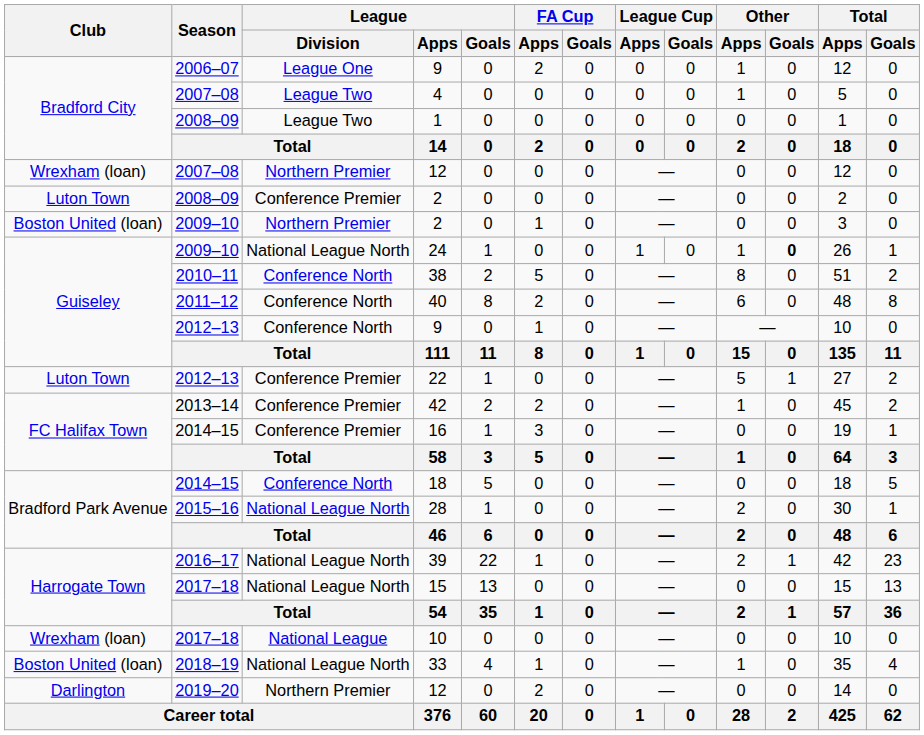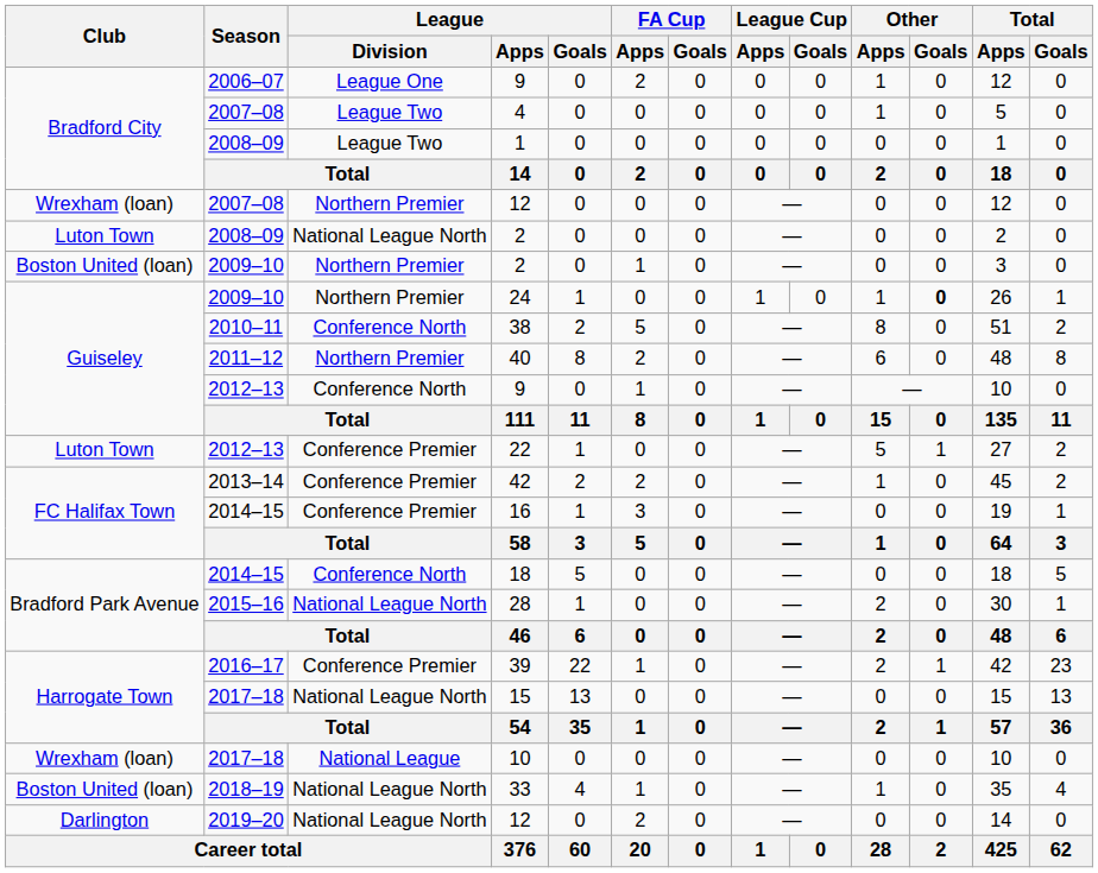 <table class=wikitable style=text-align:center>
 <tr>
 <th rowspan=2>Club</th>
 <th rowspan=2>Season</th>
 <th colspan=3>League</th>
 <th colspan=2><a href='#'>FA Cup</a></th>
 <th colspan=2>League Cup</th>
 <th colspan=2>Other</th>
 <th colspan=2>Total</th>
 </tr>
 <tr>
 <th>Division</th>
 <th>Apps</th>
 <th>Goals</th>
 <th>Apps</th>
 <th>Goals</th>
 <th>Apps</th>
 <th>Goals</th>
 <th>Apps</th>
 <th>Goals</th>
 <th>Apps</th>
 <th>Goals</th>
 </tr>
 <tr>
 <td rowspan=4><a href='#'>Bradford City</a></td>
 <td><a href='#'>2006–07</a></td>
 <td><a href='#'>League One</a></td>
 <td>9</td>
 <td>0</td>
 <td>2</td>
 <td>0</td>
 <td>0</td>
 <td>0</td>
 <td>1</td>
 <td>0</td>
 <td>12</td>
 <td>0</td>
 </tr>
 <tr>
 <td><a href='#'>2007–08</a></td>
 <td><a href='#'>League Two</a></td>
 <td>4</td>
 <td>0</td>
 <td>0</td>
 <td>0</td>
 <td>0</td>
 <td>0</td>
 <td>1</td>
 <td>0</td>
 <td>5</td>
 <td>0</td>
 </tr>
 <tr>
 <td><a href='#'>2008–09</a></td>
 <td>League Two</td>
 <td>1</td>
 <td>0</td>
 <td>0</td>
 <td>0</td>
 <td>0</td>
 <td>0</td>
 <td>0</td>
 <td>0</td>
 <td>1</td>
 <td>0</td>
 </tr>
 <tr>
 <th colspan=2>Total</th>
 <th>14</th>
 <th>0</th>
 <th>2</th>
 <th>0</th>
 <th>0</th>
 <th>0</th>
 <th>2</th>
 <th>0</th>
 <th>18</th>
 <th>0</th>
 </tr>
 <tr>
 <td><a href='#'>Wrexham</a> (loan)</td>
 <td><a href='#'>2007–08</a></td>
 <td><a href='#'>Northern Premier</a></td>
 <td>12</td>
 <td>0</td>
 <td>0</td>
 <td>0</td>
 <td colspan=2>—</td>
 <td>0</td>
 <td>0</td>
 <td>12</td>
 <td>0</td>
 </tr>
 <tr>
 <td><a href='#'>Luton Town</a></td>
 <td><a href='#'>2008–09</a></td>
-<td>Conference Premier</td>
+<td>National League North</td>
 <td>2</td>
 <td>0</td>
 <td>0</td>
 <td>0</td>
 <td colspan=2>—</td>
 <td>0</td>
 <td>0</td>
 <td>2</td>
 <td>0</td>
 </tr>
 <tr>
 <td><a href='#'>Boston United</a> (loan)</td>
 <td><a href='#'>2009–10</a></td>
 <td><a href='#'>Northern Premier</a></td>
 <td>2</td>
 <td>0</td>
 <td>1</td>
 <td>0</td>
 <td colspan=2>—</td>
 <td>0</td>
 <td>0</td>
 <td>3</td>
 <td>0</td>
 </tr>
 <tr>
 <td rowspan=5><a href='#'>Guiseley</a></td>
 <td><a href='#'>2009–10</a></td>
-<td>National League North</td>
+<td>Northern Premier</td>
 <td>24</td>
 <td>1</td>
 <td>0</td>
 <td>0</td>
 <td>1</td>
 <td>0</td>
 <td>1</td>
 <td><strong>0</strong></td>
 <td>26</td>
 <td>1</td>
 </tr>
 <tr>
 <td><a href='#'>2010–11</a></td>
 <td><a href='#'>Conference North</a></td>
 <td>38</td>
 <td>2</td>
 <td>5</td>
 <td>0</td>
 <td colspan=2>—</td>
 <td>8</td>
 <td>0</td>
 <td>51</td>
 <td>2</td>
 </tr>
 <tr>
 <td><a href='#'>2011–12</a></td>
-<td>Conference North</td>
+<td><a href='#'>Northern Premier</a></td>
 <td>40</td>
 <td>8</td>
 <td>2</td>
 <td>0</td>
 <td colspan=2>—</td>
 <td>6</td>
 <td>0</td>
 <td>48</td>
 <td>8</td>
 </tr>
 <tr>
 <td><a href='#'>2012–13</a></td>
 <td>Conference North</td>
 <td>9</td>
 <td>0</td>
 <td>1</td>
 <td>0</td>
 <td colspan=2>—</td>
 <td colspan=2>—</td>
 <td>10</td>
 <td>0</td>
 </tr>
 <tr>
 <th colspan=2>Total</th>
 <th>111</th>
 <th>11</th>
 <th>8</th>
 <th>0</th>
 <th>1</th>
 <th>0</th>
 <th>15</th>
 <th>0</th>
 <th>135</th>
 <th>11</th>
 </tr>
 <tr>
 <td><a href='#'>Luton Town</a></td>
 <td><a href='#'>2012–13</a></td>
 <td>Conference Premier</td>
 <td>22</td>
 <td>1</td>
 <td>0</td>
 <td>0</td>
 <td colspan=2>—</td>
 <td>5</td>
 <td>1</td>
 <td>27</td>
 <td>2</td>
 </tr>
 <tr>
 <td rowspan=3><a href='#'>FC Halifax Town</a></td>
 <td>2013–14</td>
 <td>Conference Premier</td>
 <td>42</td>
 <td>2</td>
 <td>2</td>
 <td>0</td>
 <td colspan=2>—</td>
 <td>1</td>
 <td>0</td>
 <td>45</td>
 <td>2</td>
 </tr>
 <tr>
 <td>2014–15</td>
 <td>Conference Premier</td>
 <td>16</td>
 <td>1</td>
 <td>3</td>
 <td>0</td>
 <td colspan=2>—</td>
 <td>0</td>
 <td>0</td>
 <td>19</td>
 <td>1</td>
 </tr>
 <tr>
 <th colspan=2>Total</th>
 <th>58</th>
 <th>3</th>
 <th>5</th>
 <th>0</th>
 <th colspan=2>—</th>
 <th>1</th>
 <th>0</th>
 <th>64</th>
 <th>3</th>
 </tr>
 <tr>
 <td rowspan=3>Bradford Park Avenue</td>
 <td><a href='#'>2014–15</a></td>
 <td><a href='#'>Conference North</a></td>
 <td>18</td>
 <td>5</td>
 <td>0</td>
 <td>0</td>
 <td colspan=2>—</td>
 <td>0</td>
 <td>0</td>
 <td>18</td>
 <td>5</td>
 </tr>
 <tr>
 <td><a href='#'>2015–16</a></td>
 <td><a href='#'>National League North</a></td>
 <td>28</td>
 <td>1</td>
 <td>0</td>
 <td>0</td>
 <td colspan=2>—</td>
 <td>2</td>
 <td>0</td>
 <td>30</td>
 <td>1</td>
 </tr>
 <tr>
 <th colspan=2>Total</th>
 <th>46</th>
 <th>6</th>
 <th>0</th>
 <th>0</th>
 <th colspan=2>—</th>
 <th>2</th>
 <th>0</th>
 <th>48</th>
 <th>6</th>
 </tr>
 <tr>
 <td rowspan=3><a href='#'>Harrogate Town</a></td>
 <td><a href='#'>2016–17</a></td>
-<td>National League North</td>
+<td>Conference Premier</td>
 <td>39</td>
 <td>22</td>
 <td>1</td>
 <td>0</td>
 <td colspan=2>—</td>
 <td>2</td>
 <td>1</td>
 <td>42</td>
 <td>23</td>
 </tr>
 <tr>
 <td><a href='#'>2017–18</a></td>
 <td>National League North</td>
 <td>15</td>
 <td>13</td>
 <td>0</td>
 <td>0</td>
 <td colspan=2>—</td>
 <td>0</td>
 <td>0</td>
 <td>15</td>
 <td>13</td>
 </tr>
 <tr>
 <th colspan=2>Total</th>
 <th>54</th>
 <th>35</th>
 <th>1</th>
 <th>0</th>
 <th colspan=2>—</th>
 <th>2</th>
 <th>1</th>
 <th>57</th>
 <th>36</th>
 </tr>
 <tr>
 <td><a href='#'>Wrexham</a> (loan)</td>
 <td><a href='#'>2017–18</a></td>
 <td><a href='#'>National League</a></td>
 <td>10</td>
 <td>0</td>
 <td>0</td>
 <td>0</td>
 <td colspan=2>—</td>
 <td>0</td>
 <td>0</td>
 <td>10</td>
 <td>0</td>
 </tr>
 <tr>
 <td><a href='#'>Boston United</a> (loan)</td>
 <td><a href='#'>2018–19</a></td>
 <td>National League North</td>
 <td>33</td>
 <td>4</td>
 <td>1</td>
 <td>0</td>
 <td colspan=2>—</td>
 <td>1</td>
 <td>0</td>
 <td>35</td>
 <td>4</td>
 </tr>
 <tr>
 <td><a href='#'>Darlington</a></td>
 <td><a href='#'>2019–20</a></td>
-<td>Northern Premier</td>
+<td>National League North</td>
 <td>12</td>
 <td>0</td>
 <td>2</td>
 <td>0</td>
 <td colspan=2>—</td>
 <td>0</td>
 <td>0</td>
 <td>14</td>
 <td>0</td>
 </tr>
 <tr>
 <th colspan=3>Career total</th>
 <th>376</th>
 <th>60</th>
 <th>20</th>
 <th>0</th>
 <th>1</th>
 <th>0</th>
 <th>28</th>
 <th>2</th>
 <th>425</th>
 <th>62</th>
 </tr>
 </table>
